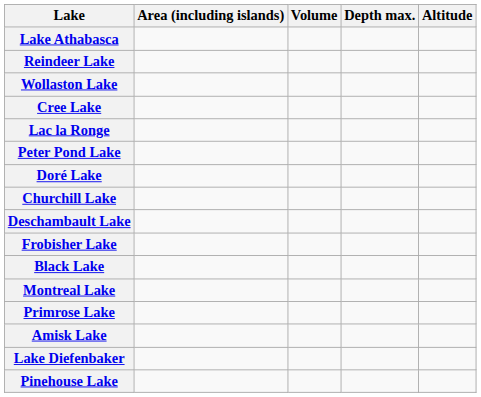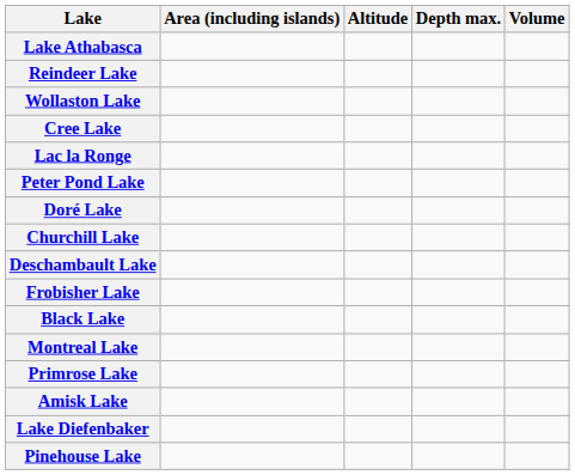 <table class="wikitable sortable" style="text-align:right;">
 <tr>
 <th scope="col">Lake</th>
 <th scope="col" data-sort-type="number">Area (including islands)</th>
+<th scope="col" data-sort-type="number">Altitude</th>
+<th scope="col" data-sort-type="number">Depth max.</th>
 <th scope="col" data-sort-type="number">Volume</th>
-<th scope="col" data-sort-type="number">Depth max.</th>
-<th scope="col" data-sort-type="number">Altitude</th>
 </tr>
 <tr>
 <th scope="row"><a href='#'>Lake Athabasca</a></th>
 <td></td>
 <td></td>
 <td></td>
 <td></td>
 </tr>
 <tr>
 <th scope="row"><a href='#'>Reindeer Lake</a></th>
 <td></td>
 <td></td>
 <td></td>
 <td></td>
 </tr>
 <tr>
 <th scope="row"><a href='#'>Wollaston Lake</a></th>
 <td></td>
 <td></td>
 <td></td>
 <td></td>
 </tr>
 <tr>
 <th scope="row"><a href='#'>Cree Lake</a></th>
 <td></td>
 <td></td>
 <td></td>
 <td></td>
 </tr>
 <tr>
 <th scope="row"><a href='#'>Lac la Ronge</a></th>
 <td></td>
 <td></td>
 <td></td>
 <td></td>
 </tr>
 <tr>
 <th scope="row"><a href='#'>Peter Pond Lake</a></th>
 <td></td>
 <td></td>
 <td></td>
 <td></td>
 </tr>
 <tr>
 <th scope="row"><a href='#'>Doré Lake</a></th>
 <td></td>
 <td></td>
 <td></td>
 <td></td>
 </tr>
 <tr>
 <th scope="row"><a href='#'>Churchill Lake</a></th>
 <td></td>
 <td></td>
 <td></td>
 <td></td>
 </tr>
 <tr>
 <th scope="row"><a href='#'>Deschambault Lake</a></th>
 <td></td>
 <td></td>
 <td></td>
 <td></td>
 </tr>
 <tr>
 <th scope="row"><a href='#'>Frobisher Lake</a></th>
 <td></td>
 <td></td>
 <td></td>
 <td></td>
 </tr>
 <tr>
 <th scope="row"><a href='#'>Black Lake</a></th>
 <td></td>
 <td></td>
 <td></td>
 <td></td>
 </tr>
 <tr>
 <th scope="row"><a href='#'>Montreal Lake</a></th>
 <td></td>
 <td></td>
 <td></td>
 <td></td>
 </tr>
 <tr>
 <th scope="row"><a href='#'>Primrose Lake</a></th>
 <td></td>
 <td></td>
 <td></td>
 <td></td>
 </tr>
 <tr>
 <th scope="row"><a href='#'>Amisk Lake</a></th>
 <td></td>
 <td></td>
 <td></td>
 <td></td>
 </tr>
 <tr>
 <th scope="row"><a href='#'>Lake Diefenbaker</a></th>
 <td></td>
 <td></td>
 <td></td>
 <td></td>
 </tr>
 <tr>
 <th scope="row"><a href='#'>Pinehouse Lake</a></th>
 <td></td>
 <td></td>
 <td></td>
 <td></td>
 </tr>
 </table>
